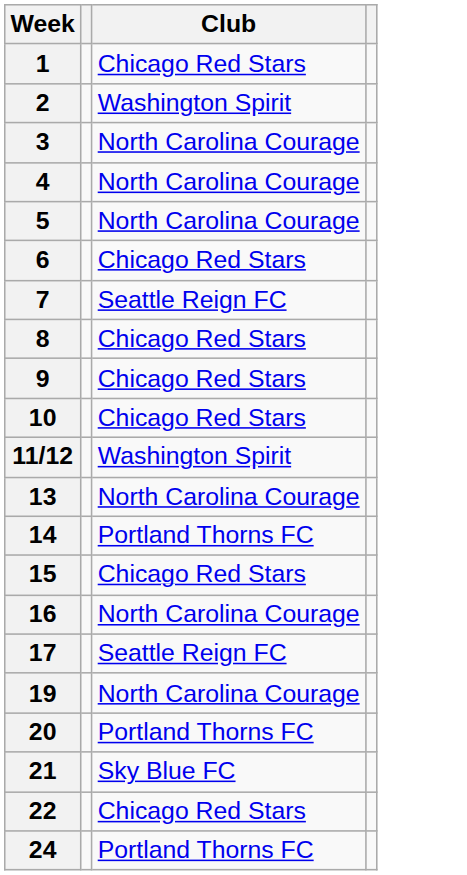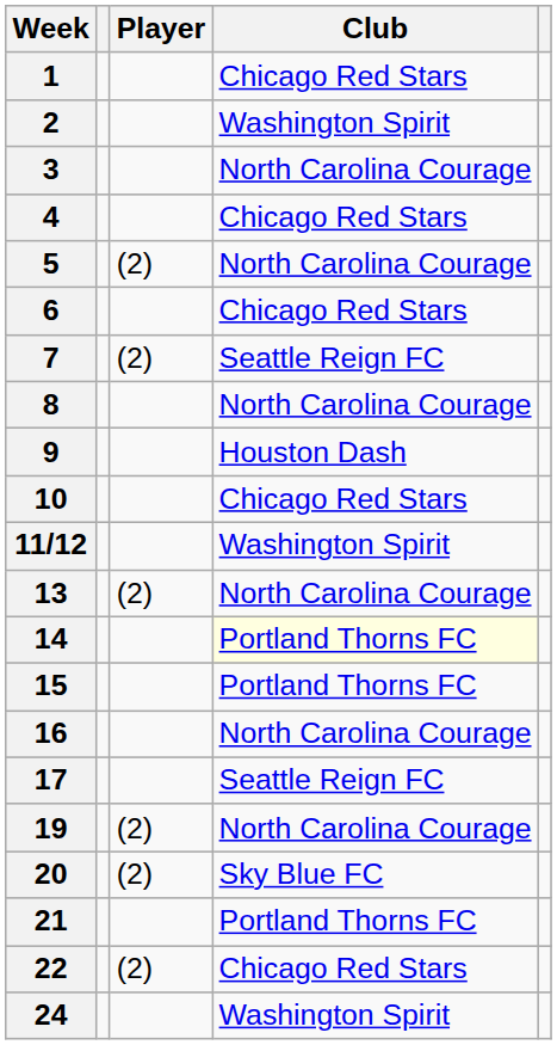 <table class="wikitable sortable">
 <tr>
 <th scope="col">Week</th>
 <th scope="col"></th>
+<th scope="col">Player</th>
 <th scope="col">Club</th>
 <th scope="col"></th>
 </tr>
 <tr>
 <th scope="row">1</th>
+<td></td>
 <td></td>
 <td><a href='#'>Chicago Red Stars</a></td>
 <td></td>
 </tr>
 <tr>
 <th scope="row">2</th>
 <td></td>
+<td></td>
 <td><a href='#'>Washington Spirit</a></td>
 <td></td>
 </tr>
 <tr>
 <th scope="row">3</th>
+<td></td>
 <td></td>
 <td><a href='#'>North Carolina Courage</a></td>
 <td></td>
 </tr>
 <tr>
 <th scope="row">4</th>
 <td></td>
-<td><a href='#'>North Carolina Courage</a></td>
+<td></td>
+<td><a href='#'>Chicago Red Stars</a></td>
 <td></td>
 </tr>
 <tr>
 <th scope="row">5</th>
 <td></td>
+<td> (2)</td>
 <td><a href='#'>North Carolina Courage</a></td>
 <td></td>
 </tr>
 <tr>
 <th scope="row">6</th>
+<td></td>
 <td></td>
 <td><a href='#'>Chicago Red Stars</a></td>
 <td></td>
 </tr>
 <tr>
 <th scope="row">7</th>
 <td></td>
+<td> (2)</td>
 <td><a href='#'>Seattle Reign FC</a></td>
 <td></td>
 </tr>
 <tr>
 <th scope="row">8</th>
 <td></td>
-<td><a href='#'>Chicago Red Stars</a></td>
+<td></td>
+<td><a href='#'>North Carolina Courage</a></td>
 <td></td>
 </tr>
 <tr>
 <th scope="row">9</th>
 <td></td>
-<td><a href='#'>Chicago Red Stars</a></td>
+<td></td>
+<td><a href='#'>Houston Dash</a></td>
 <td></td>
 </tr>
 <tr>
 <th scope="row">10</th>
+<td></td>
 <td></td>
 <td><a href='#'>Chicago Red Stars</a></td>
 <td></td>
 </tr>
 <tr>
 <th scope="row" data-sort-value=11>11/12</th>
 <td></td>
+<td></td>
 <td><a href='#'>Washington Spirit</a></td>
 <td></td>
 </tr>
 <tr>
 <th scope="row">13</th>
 <td></td>
+<td> (2)</td>
 <td><a href='#'>North Carolina Courage</a></td>
 <td></td>
 </tr>
 <tr>
 <th scope="row">14</th>
 <td></td>
-<td><a href='#'>Portland Thorns FC</a></td>
+<td></td>
+<td style="background: lightyellow;"><a href='#'>Portland Thorns FC</a></td>
 <td></td>
 </tr>
 <tr>
 <th scope="row">15</th>
 <td></td>
-<td><a href='#'>Chicago Red Stars</a></td>
+<td></td>
+<td><a href='#'>Portland Thorns FC</a></td>
 <td></td>
 </tr>
 <tr>
 <th scope="row">16</th>
+<td></td>
 <td></td>
 <td><a href='#'>North Carolina Courage</a></td>
 <td></td>
 </tr>
 <tr>
 <th scope="row">17</th>
 <td></td>
+<td></td>
 <td><a href='#'>Seattle Reign FC</a></td>
 <td></td>
 </tr>
 <tr>
 <th scope="row">19</th>
 <td></td>
+<td> (2)</td>
 <td><a href='#'>North Carolina Courage</a></td>
 <td></td>
 </tr>
 <tr>
 <th scope="row">20</th>
 <td></td>
-<td><a href='#'>Portland Thorns FC</a></td>
+<td> (2)</td>
+<td><a href='#'>Sky Blue FC</a></td>
 <td></td>
 </tr>
 <tr>
 <th scope="row">21</th>
 <td></td>
-<td><a href='#'>Sky Blue FC</a></td>
+<td></td>
+<td><a href='#'>Portland Thorns FC</a></td>
 <td></td>
 </tr>
 <tr>
 <th scope="row">22</th>
 <td></td>
+<td> (2)</td>
 <td><a href='#'>Chicago Red Stars</a></td>
 <td></td>
 </tr>
 <tr>
 <th scope="row">24</th>
 <td></td>
-<td><a href='#'>Portland Thorns FC</a></td>
+<td></td>
+<td><a href='#'>Washington Spirit</a></td>
 <td></td>
 </tr>
 </table>
